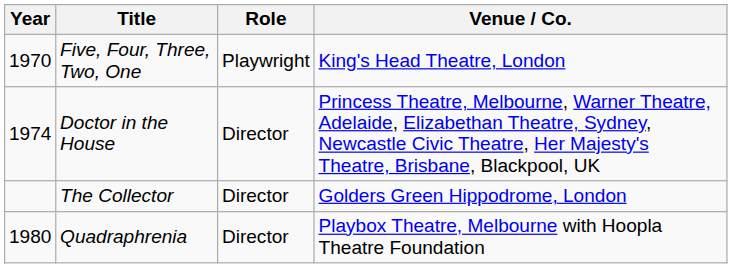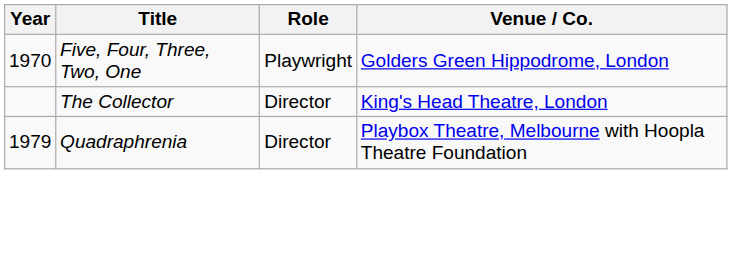 <table class=wikitable>
 <tr>
 <th>Year</th>
 <th>Title</th>
 <th>Role</th>
 <th>Venue / Co.</th>
 </tr>
 <tr>
 <td>1970</td>
 <td><em>Five, Four, Three, Two, One</em></td>
 <td>Playwright</td>
-<td><a href='#'>King's Head Theatre, London</a></td>
-</tr>
-<tr>
-<td>1974</td>
-<td><em>Doctor in the House</em></td>
-<td>Director</td>
-<td><a href='#'>Princess Theatre, Melbourne</a>, <a href='#'>Warner Theatre, Adelaide</a>, <a href='#'>Elizabethan Theatre, Sydney</a>, <a href='#'>Newcastle Civic Theatre</a>, <a href='#'>Her Majesty's Theatre, Brisbane</a>, Blackpool, UK</td>
+<td><a href='#'>Golders Green Hippodrome, London</a></td>
 </tr>
 <tr>
 <td></td>
 <td><em>The Collector</em></td>
 <td>Director</td>
-<td><a href='#'>Golders Green Hippodrome, London</a></td>
+<td><a href='#'>King's Head Theatre, London</a></td>
 </tr>
 <tr>
-<td>1980</td>
+<td>1979</td>
 <td><em>Quadraphrenia</em></td>
 <td>Director</td>
 <td><a href='#'>Playbox Theatre, Melbourne</a> with Hoopla Theatre Foundation</td>
 </tr>
 </table>
